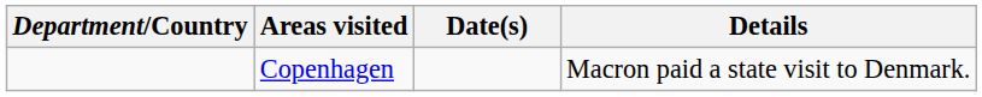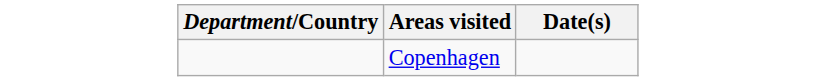 <table class="wikitable sortable outercollapse" style="margin: 1em auto 1em auto">
 <tr>
 <th><em>Department</em>/Country</th>
 <th>Areas visited</th>
 <th width=80>Date(s)</th>
-<th>Details</th>
 </tr>
 <tr>
 <td></td>
 <td><a href='#'>Copenhagen</a></td>
 <td></td>
-<td>Macron paid a state visit to Denmark.</td>
 </tr>
 </table>
